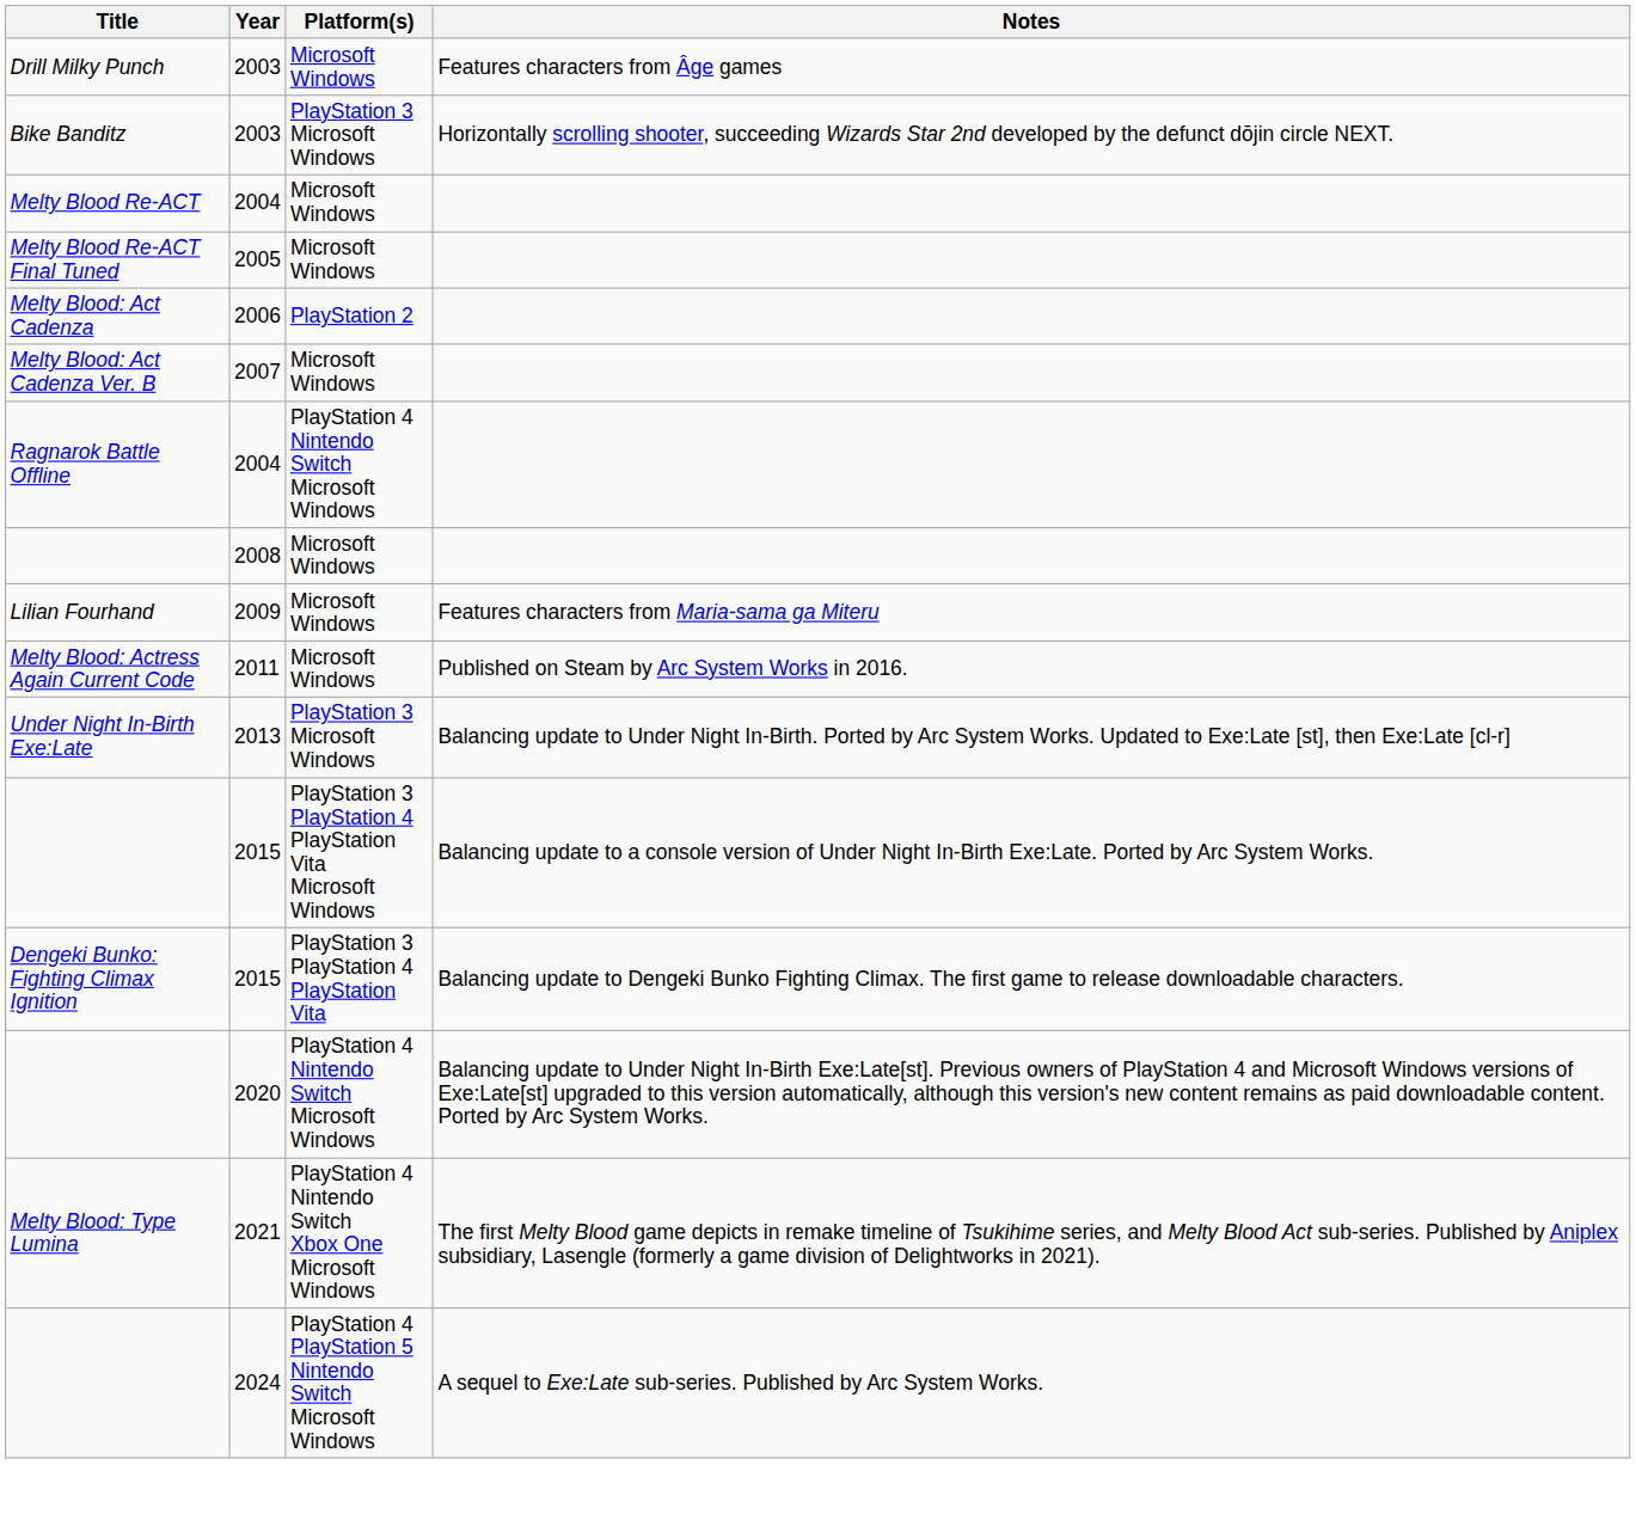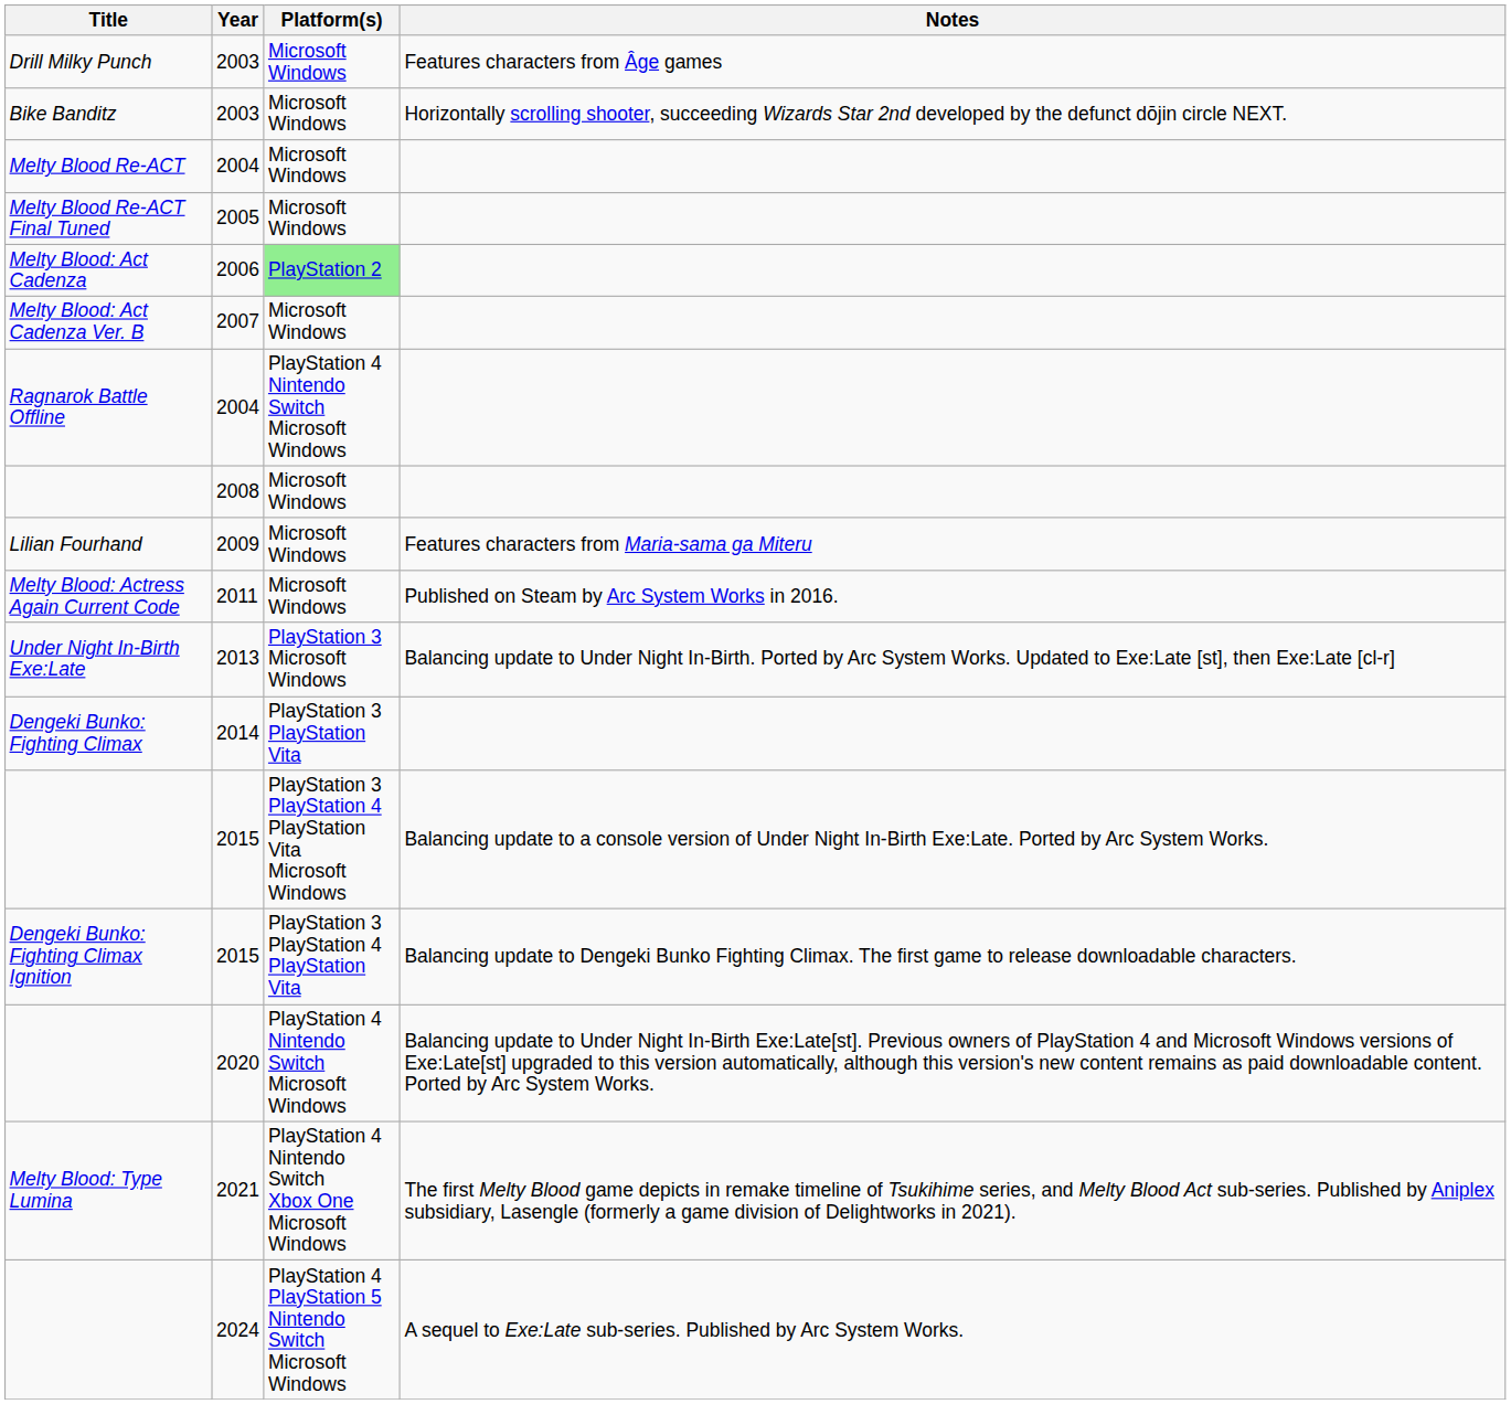 <table class="wikitable sortable">
 <tr>
 <th>Title</th>
 <th>Year</th>
 <th>Platform(s)</th>
 <th>Notes</th>
 </tr>
 <tr>
 <td><em>Drill Milky Punch</em></td>
 <td>2003</td>
 <td><a href='#'>Microsoft Windows</a></td>
 <td>Features characters from <a href='#'>Âge</a> games</td>
 </tr>
 <tr>
 <td><em>Bike Banditz</em></td>
 <td>2003</td>
-<td><a href='#'>PlayStation 3</a><br> Microsoft Windows</td>
+<td>Microsoft Windows</td>
 <td>Horizontally <a href='#'>scrolling shooter</a>, succeeding <em>Wizards Star 2nd</em> developed by the defunct dōjin circle NEXT.</td>
 </tr>
 <tr>
 <td><em><a href='#'>Melty Blood Re-ACT</a></em></td>
 <td>2004</td>
 <td>Microsoft Windows</td>
 <td></td>
 </tr>
 <tr>
 <td><em><a href='#'>Melty Blood Re-ACT Final Tuned</a></em></td>
 <td>2005</td>
 <td>Microsoft Windows</td>
 <td></td>
 </tr>
 <tr>
 <td><em><a href='#'>Melty Blood: Act Cadenza</a></em></td>
 <td>2006</td>
-<td><a href='#'>PlayStation 2</a></td>
+<td style="background: lightgreen;"><a href='#'>PlayStation 2</a></td>
 <td></td>
 </tr>
 <tr>
 <td><em><a href='#'>Melty Blood: Act Cadenza Ver. B</a></em></td>
 <td>2007</td>
 <td>Microsoft Windows</td>
 <td></td>
 </tr>
 <tr>
 <td><em><a href='#'>Ragnarok Battle Offline</a></em></td>
 <td>2004</td>
 <td>PlayStation 4<br><a href='#'>Nintendo Switch</a><br>Microsoft Windows</td>
 <td></td>
 </tr>
 <tr>
 <td></td>
 <td>2008</td>
 <td>Microsoft Windows</td>
 <td></td>
 </tr>
 <tr>
 <td><em>Lilian Fourhand</em></td>
 <td>2009</td>
 <td>Microsoft Windows</td>
 <td>Features characters from <em><a href='#'>Maria-sama ga Miteru</a></em></td>
 </tr>
 <tr>
 <td><em><a href='#'>Melty Blood: Actress Again Current Code</a></em></td>
 <td>2011</td>
 <td>Microsoft Windows</td>
 <td>Published on Steam by <a href='#'>Arc System Works</a> in 2016.</td>
 </tr>
 <tr>
 <td><em><a href='#'>Under Night In-Birth Exe:Late</a></em></td>
 <td>2013</td>
 <td><a href='#'>PlayStation 3</a><br> Microsoft Windows</td>
 <td>Balancing update to Under Night In-Birth. Ported by Arc System Works. Updated to Exe:Late [st], then Exe:Late [cl-r]</td>
 </tr>
 <tr>
+<td><em><a href='#'>Dengeki Bunko: Fighting Climax</a></em></td>
+<td>2014</td>
+<td>PlayStation 3<br><a href='#'>PlayStation Vita</a></td>
+<td></td>
+</tr>
+<tr>
 <td><em><a href='#'></a></em></td>
 <td>2015</td>
 <td>PlayStation 3<br><a href='#'>PlayStation 4</a><br>PlayStation Vita<br>Microsoft Windows</td>
 <td>Balancing update to a console version of Under Night In-Birth Exe:Late. Ported by Arc System Works.</td>
 </tr>
 <tr>
 <td><em><a href='#'>Dengeki Bunko: Fighting Climax Ignition</a></em></td>
 <td>2015</td>
 <td>PlayStation 3<br>PlayStation 4<br><a href='#'>PlayStation Vita</a></td>
 <td>Balancing update to Dengeki Bunko Fighting Climax. The first game to release downloadable characters.</td>
 </tr>
 <tr>
 <td><em><a href='#'></a></em></td>
 <td>2020</td>
 <td>PlayStation 4<br><a href='#'>Nintendo Switch</a><br>Microsoft Windows</td>
 <td>Balancing update to Under Night In-Birth Exe:Late[st]. Previous owners of PlayStation 4 and Microsoft Windows versions of Exe:Late[st] upgraded to this version automatically, although this version's new content remains as paid downloadable content. Ported by Arc System Works.</td>
 </tr>
 <tr>
 <td><em><a href='#'>Melty Blood: Type Lumina</a></em></td>
 <td>2021</td>
 <td>PlayStation 4<br>Nintendo Switch<br><a href='#'>Xbox One</a><br>Microsoft Windows</td>
 <td><br>The first <em>Melty Blood</em> game depicts in remake timeline of <em>Tsukihime</em> series, and <em>Melty Blood Act</em> sub-series. Published by <a href='#'>Aniplex</a> subsidiary, Lasengle (formerly a game division of Delightworks in 2021).</td>
 </tr>
 <tr>
 <td><em><a href='#'></a></em></td>
 <td>2024</td>
 <td>PlayStation 4<br><a href='#'>PlayStation 5</a><br><a href='#'>Nintendo Switch</a><br>Microsoft Windows</td>
 <td>A sequel to <em>Exe:Late</em> sub-series. Published by Arc System Works.</td>
 </tr>
 </table>
